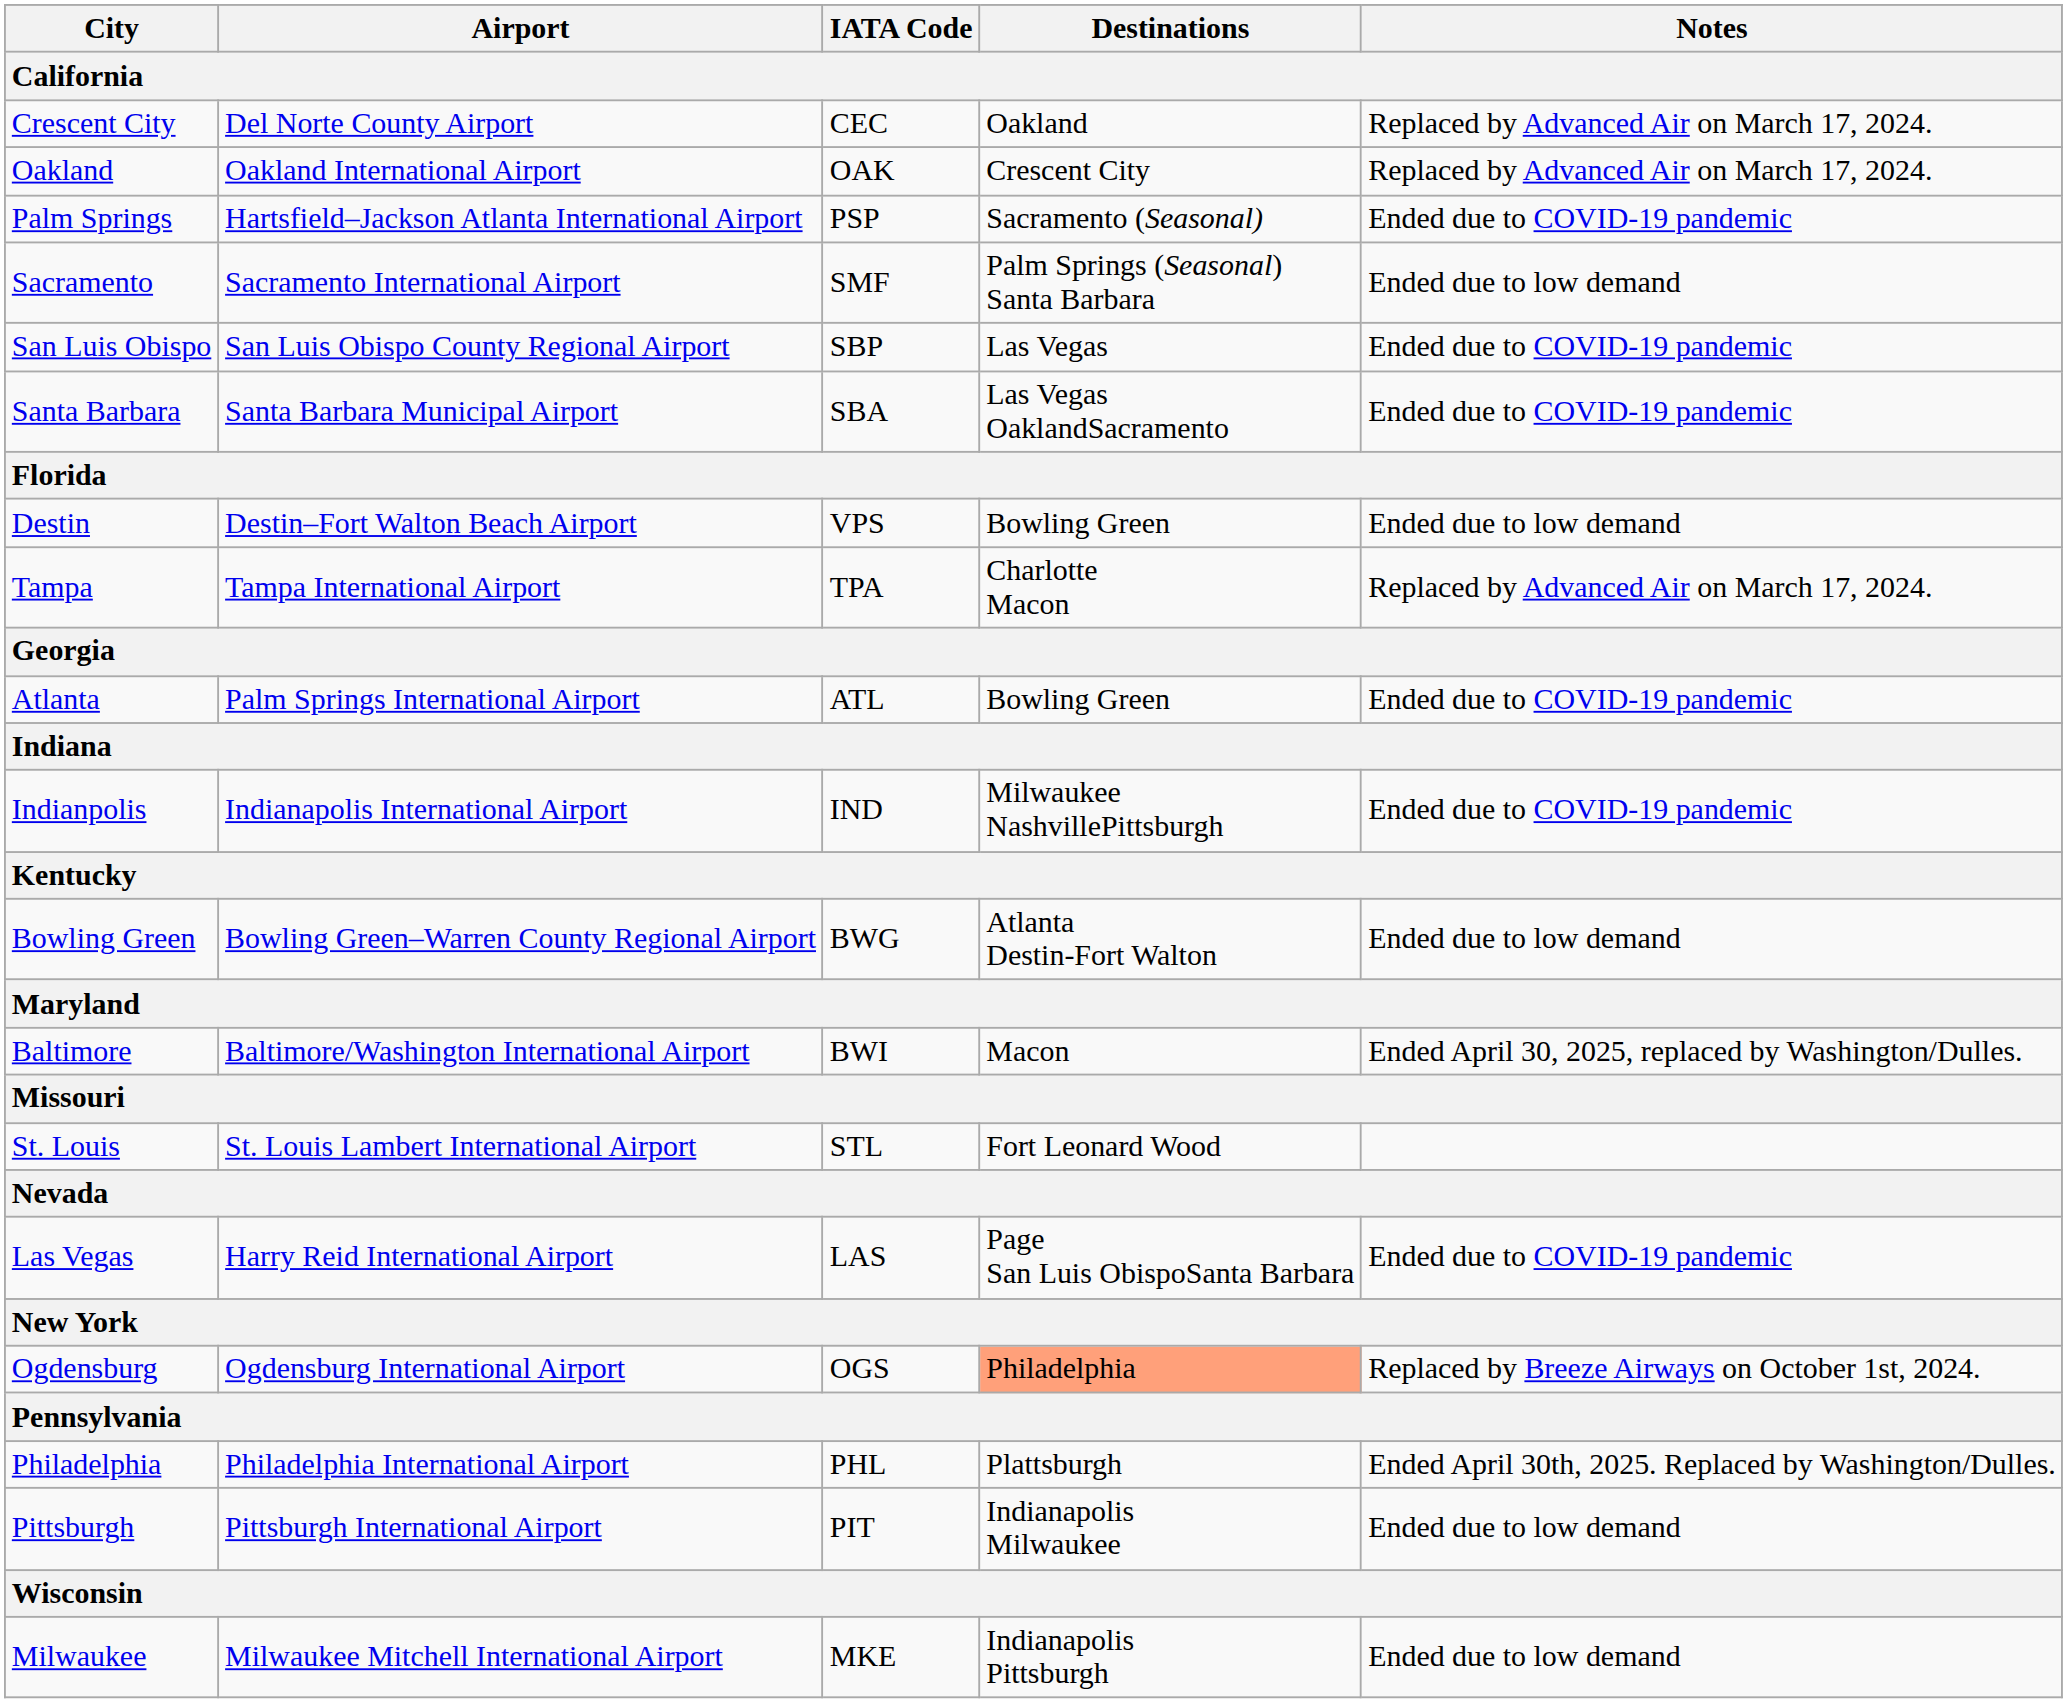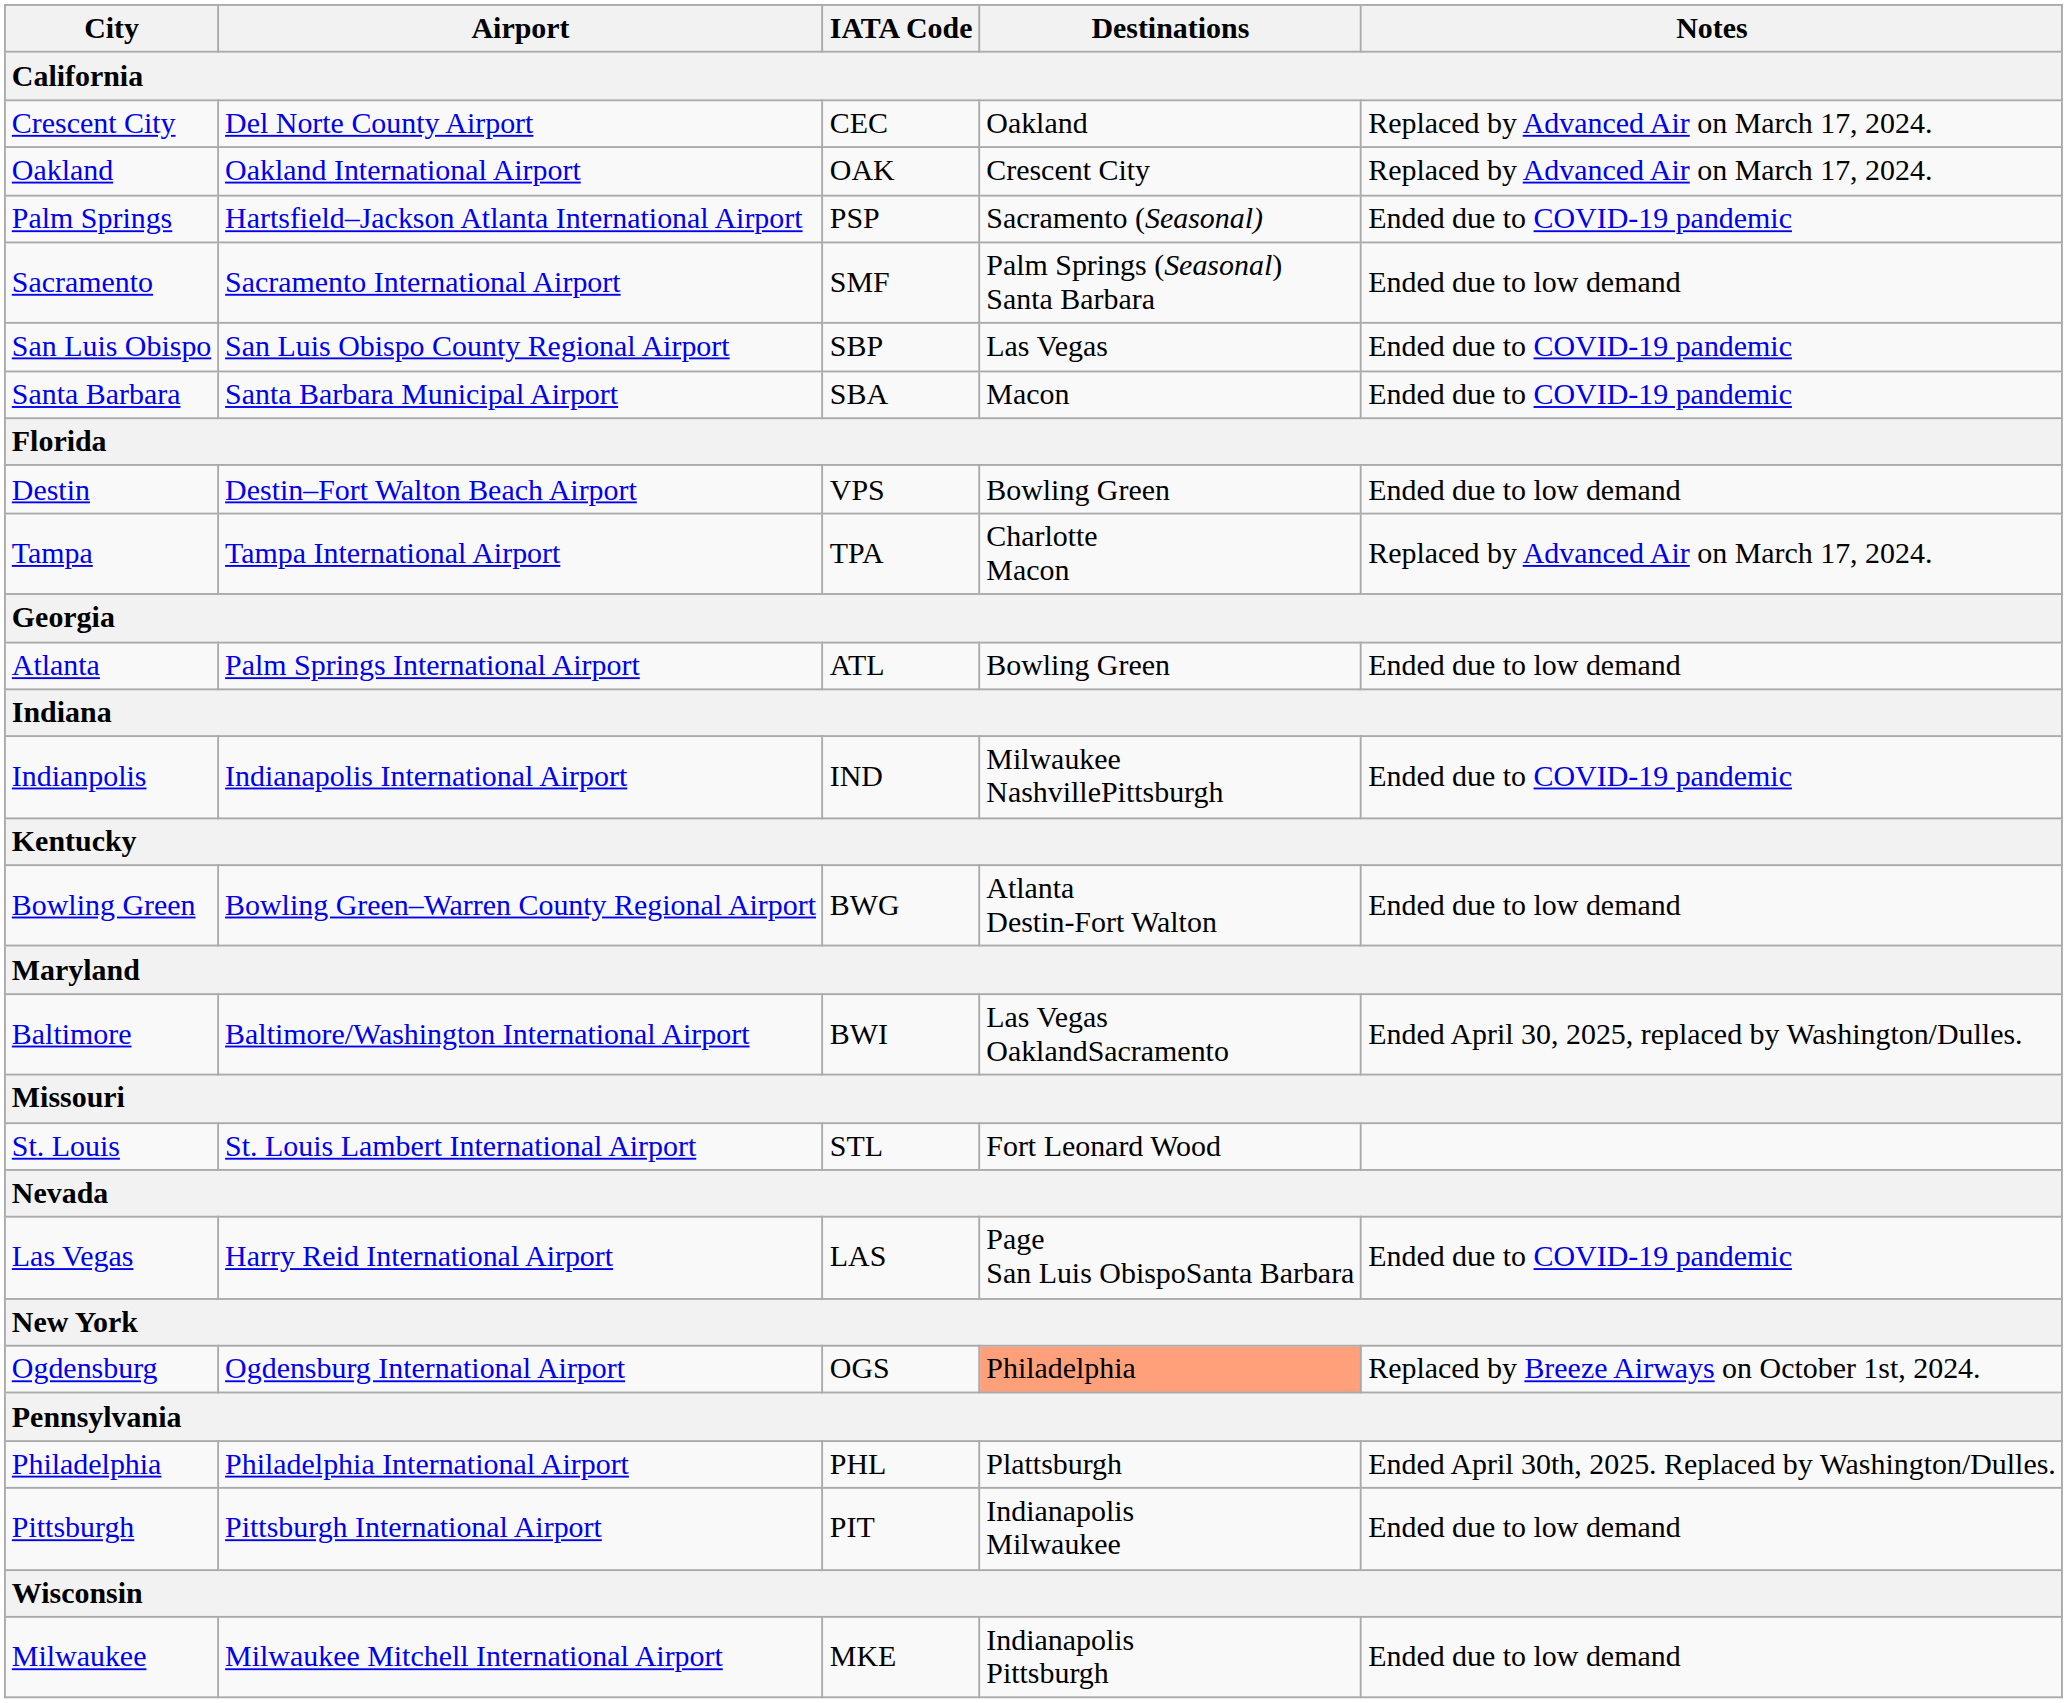 <table class="wikitable">
 <tr>
 <th>City</th>
 <th>Airport</th>
 <th>IATA Code</th>
 <th>Destinations</th>
 <th>Notes</th>
 </tr>
 <tr>
 <th colspan="5" style="text-align: left;"> California</th>
 </tr>
 <tr>
 <td><a href='#'>Crescent City</a></td>
 <td><a href='#'>Del Norte County Airport</a></td>
 <td>CEC</td>
 <td>Oakland</td>
 <td AEAS community>Replaced by <a href='#'>Advanced Air</a> on March 17, 2024.</td>
 </tr>
 <tr>
 <td><a href='#'>Oakland</a></td>
 <td><a href='#'>Oakland International Airport</a></td>
 <td>OAK</td>
 <td>Crescent City</td>
 <td>Replaced by <a href='#'>Advanced Air</a> on March 17, 2024.</td>
 </tr>
 <tr>
 <td><a href='#'>Palm Springs</a></td>
 <td><a href='#'>Hartsfield–Jackson Atlanta International Airport</a></td>
 <td>PSP</td>
 <td>Sacramento (<em>Seasonal)</em></td>
 <td>Ended due to <a href='#'>COVID-19 pandemic</a></td>
 </tr>
 <tr>
 <td><a href='#'>Sacramento</a></td>
 <td><a href='#'>Sacramento International Airport</a></td>
 <td>SMF</td>
 <td>Palm Springs (<em>Seasonal</em>)<br>Santa Barbara</td>
 <td>Ended due to low demand</td>
 </tr>
 <tr>
 <td><a href='#'>San Luis Obispo</a></td>
 <td><a href='#'>San Luis Obispo County Regional Airport</a></td>
 <td>SBP</td>
 <td>Las Vegas</td>
 <td>Ended due to <a href='#'>COVID-19 pandemic</a></td>
 </tr>
 <tr>
 <td><a href='#'>Santa Barbara</a></td>
 <td><a href='#'>Santa Barbara Municipal Airport</a></td>
 <td>SBA</td>
-<td>Las Vegas<br>OaklandSacramento</td>
+<td>Macon</td>
 <td>Ended due to <a href='#'>COVID-19 pandemic</a></td>
 </tr>
 <tr>
 <th colspan="5" style="text-align: left;"> Florida</th>
 </tr>
 <tr>
 <td><a href='#'>Destin</a></td>
 <td><a href='#'>Destin–Fort Walton Beach Airport</a></td>
 <td>VPS</td>
 <td>Bowling Green</td>
 <td>Ended due to low demand</td>
 </tr>
 <tr>
 <td><a href='#'>Tampa</a></td>
 <td><a href='#'>Tampa International Airport</a></td>
 <td>TPA</td>
 <td>Charlotte<br>Macon</td>
 <td AEAS community>Replaced by <a href='#'>Advanced Air</a> on March 17, 2024.</td>
 </tr>
 <tr>
 <th colspan="5" style="text-align: left;"> Georgia</th>
 </tr>
 <tr>
 <td><a href='#'>Atlanta</a></td>
 <td><a href='#'>Palm Springs International Airport</a></td>
 <td>ATL</td>
 <td>Bowling Green</td>
-<td>Ended due to <a href='#'>COVID-19 pandemic</a></td>
+<td>Ended due to low demand</td>
 </tr>
 <tr>
 <th colspan="5" style="text-align: left;"> Indiana</th>
 </tr>
 <tr>
 <td><a href='#'>Indianpolis</a></td>
 <td><a href='#'>Indianapolis International Airport</a></td>
 <td>IND</td>
 <td>Milwaukee<br>NashvillePittsburgh</td>
 <td>Ended due to <a href='#'>COVID-19 pandemic</a></td>
 </tr>
 <tr>
 <th colspan="5" style="text-align: left;"> Kentucky</th>
 </tr>
 <tr>
 <td><a href='#'>Bowling Green</a></td>
 <td><a href='#'>Bowling Green–Warren County Regional Airport</a></td>
 <td>BWG</td>
 <td>Atlanta<br>Destin-Fort Walton</td>
 <td>Ended due to low demand</td>
 </tr>
 <tr>
 <th colspan="5" style="text-align: left;"> Maryland</th>
 </tr>
 <tr>
 <td><a href='#'>Baltimore</a></td>
 <td><a href='#'>Baltimore/Washington International Airport</a></td>
 <td>BWI</td>
-<td>Macon</td>
+<td>Las Vegas<br>OaklandSacramento</td>
 <td>Ended April 30, 2025, replaced by Washington/Dulles.</td>
 </tr>
 <tr>
 <th colspan="5" style="text-align: left;"> Missouri</th>
 </tr>
 <tr>
 <td><a href='#'>St. Louis</a></td>
 <td><a href='#'>St. Louis Lambert International Airport</a></td>
 <td>STL</td>
 <td>Fort Leonard Wood</td>
 <td></td>
 </tr>
 <tr>
 <th colspan="5" style="text-align: left;"> Nevada</th>
 </tr>
 <tr>
 <td><a href='#'>Las Vegas</a></td>
 <td><a href='#'>Harry Reid International Airport</a></td>
 <td>LAS</td>
 <td>Page<br>San Luis ObispoSanta Barbara</td>
 <td>Ended due to <a href='#'>COVID-19 pandemic</a></td>
 </tr>
 <tr>
 <th colspan="5" style="text-align: left;"> New York</th>
 </tr>
 <tr>
 <td><a href='#'>Ogdensburg</a></td>
 <td><a href='#'>Ogdensburg International Airport</a></td>
 <td>OGS</td>
 <td style="background: lightsalmon;">Philadelphia</td>
 <td>Replaced by <a href='#'>Breeze Airways</a> on October 1st, 2024.</td>
 </tr>
 <tr>
 <th colspan="5" style="text-align: left;"> Pennsylvania</th>
 </tr>
 <tr>
 <td><a href='#'>Philadelphia</a></td>
 <td><a href='#'>Philadelphia International Airport</a></td>
 <td>PHL</td>
 <td>Plattsburgh</td>
 <td>Ended April 30th, 2025. Replaced by Washington/Dulles.</td>
 </tr>
 <tr>
 <td><a href='#'>Pittsburgh</a></td>
 <td><a href='#'>Pittsburgh International Airport</a></td>
 <td>PIT</td>
 <td>Indianapolis<br>Milwaukee</td>
 <td>Ended due to low demand</td>
 </tr>
 <tr>
 <th colspan="5" style="text-align: left;"> Wisconsin</th>
 </tr>
 <tr>
 <td><a href='#'>Milwaukee</a></td>
 <td><a href='#'>Milwaukee Mitchell International Airport</a></td>
 <td>MKE</td>
 <td>Indianapolis<br>Pittsburgh</td>
 <td>Ended due to low demand</td>
 </tr>
 </table>
